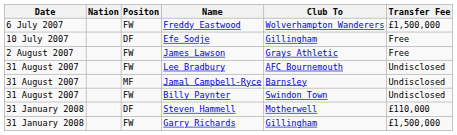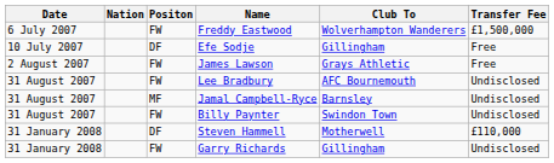 <table class="wikitable">
 <tr>
 <th>Date</th>
 <th>Nation</th>
 <th>Positon</th>
 <th>Name</th>
 <th>Club To</th>
 <th>Transfer Fee</th>
 </tr>
 <tr>
 <td>6 July 2007</td>
 <td></td>
 <td>FW</td>
 <td><a href='#'>Freddy Eastwood</a></td>
 <td><a href='#'>Wolverhampton Wanderers</a></td>
 <td>£1,500,000</td>
 </tr>
 <tr>
 <td>10 July 2007</td>
 <td></td>
 <td>DF</td>
 <td><a href='#'>Efe Sodje</a></td>
 <td><a href='#'>Gillingham</a></td>
 <td>Free</td>
 </tr>
 <tr>
 <td>2 August 2007</td>
 <td></td>
 <td>FW</td>
 <td><a href='#'>James Lawson</a></td>
 <td><a href='#'>Grays Athletic</a></td>
 <td>Free</td>
 </tr>
 <tr>
 <td>31 August 2007</td>
 <td></td>
 <td>FW</td>
 <td><a href='#'>Lee Bradbury</a></td>
 <td><a href='#'>AFC Bournemouth</a></td>
 <td>Undisclosed</td>
 </tr>
 <tr>
 <td>31 August 2007</td>
 <td></td>
 <td>MF</td>
 <td><a href='#'>Jamal Campbell-Ryce</a></td>
 <td><a href='#'>Barnsley</a></td>
 <td>Undisclosed</td>
 </tr>
 <tr>
 <td>31 August 2007</td>
 <td></td>
 <td>FW</td>
 <td><a href='#'>Billy Paynter</a></td>
 <td><a href='#'>Swindon Town</a></td>
 <td>Undisclosed</td>
 </tr>
 <tr>
 <td>31 January 2008</td>
 <td></td>
 <td>DF</td>
 <td><a href='#'>Steven Hammell</a></td>
 <td><a href='#'>Motherwell</a></td>
 <td>£110,000</td>
 </tr>
 <tr>
 <td>31 January 2008</td>
 <td></td>
 <td>FW</td>
 <td><a href='#'>Garry Richards</a></td>
 <td><a href='#'>Gillingham</a></td>
-<td>£1,500,000</td>
+<td>Undisclosed</td>
 </tr>
 </table>
